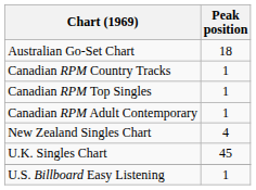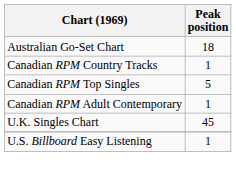 <table class="wikitable sortable">
 <tr>
 <th>Chart (1969)</th>
 <th>Peak<br>position</th>
 </tr>
 <tr>
 <td>Australian Go-Set Chart</td>
 <td style="text-align:center;">18</td>
 </tr>
 <tr>
 <td>Canadian <em>RPM</em> Country Tracks</td>
 <td style="text-align:center;">1</td>
 </tr>
 <tr>
 <td>Canadian <em>RPM</em> Top Singles</td>
-<td style="text-align:center;">1</td>
+<td style="text-align:center;">5</td>
 </tr>
 <tr>
 <td>Canadian <em>RPM</em> Adult Contemporary</td>
 <td style="text-align:center;">1</td>
-</tr>
-<tr>
-<td>New Zealand Singles Chart</td>
-<td style="text-align:center;">4</td>
 </tr>
 <tr>
 <td>U.K. Singles Chart</td>
 <td style="text-align:center;">45</td>
 </tr>
 <tr>
 </tr>
 <tr>
 </tr>
 <tr>
 <td>U.S. <em>Billboard</em> Easy Listening</td>
 <td style="text-align:center;">1</td>
 </tr>
 </table>
